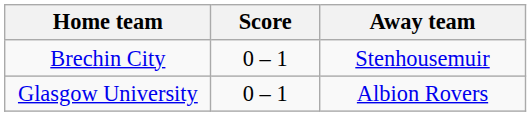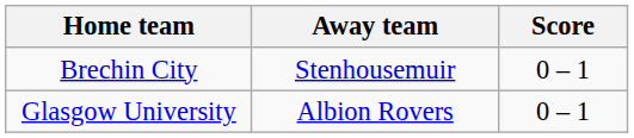 <table class="wikitable" style="text-align: center">
 <tr>
 <th width=140>Home team</th>
+<th width=140>Away team</th>
 <th width=70>Score</th>
-<th width=140>Away team</th>
 </tr>
 <tr>
 <td><a href='#'>Brechin City</a></td>
+<td><a href='#'>Stenhousemuir</a></td>
 <td>0 – 1</td>
-<td><a href='#'>Stenhousemuir</a></td>
 </tr>
 <tr>
 <td><a href='#'>Glasgow University</a></td>
+<td><a href='#'>Albion Rovers</a></td>
 <td>0 – 1</td>
-<td><a href='#'>Albion Rovers</a></td>
 </tr>
 </table>
